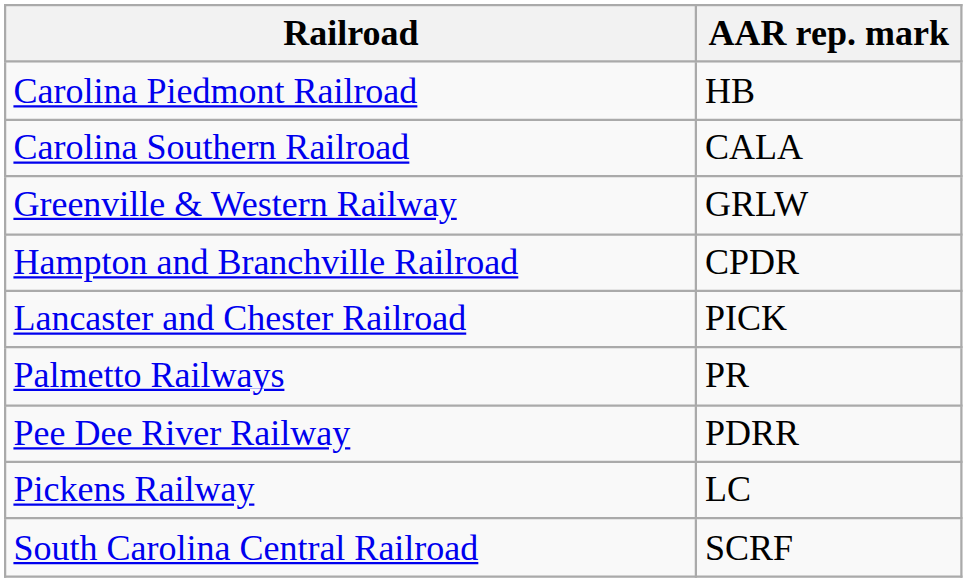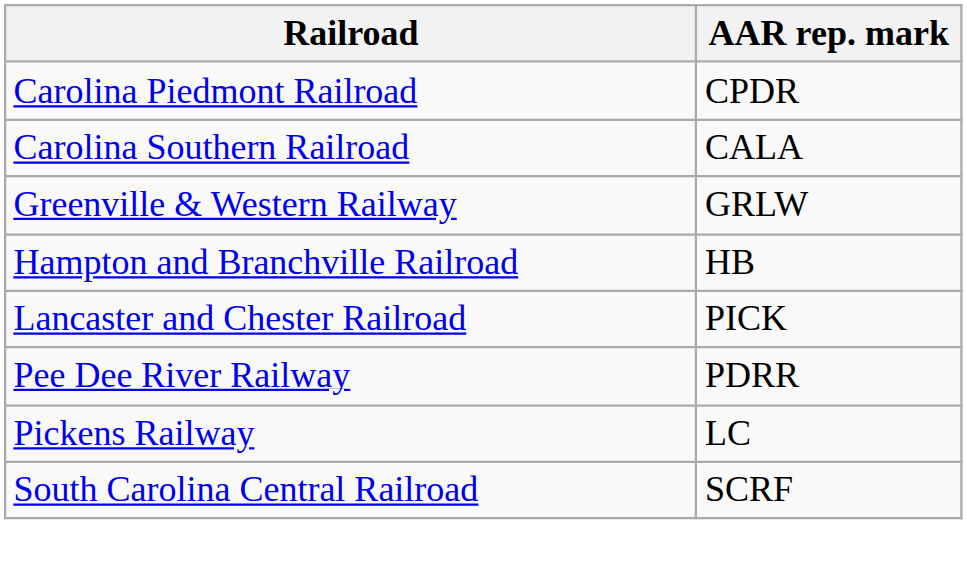 <table class="wikitable" border="1">
 <tr>
 <th width="300px">Railroad</th>
 <th width="110px">AAR rep. mark</th>
 </tr>
 <tr>
 <td width="300px"><a href='#'>Carolina Piedmont Railroad</a></td>
-<td width="110px">HB</td>
+<td width="110px">CPDR</td>
 </tr>
 <tr>
 <td width="300px"><a href='#'>Carolina Southern Railroad</a></td>
 <td width="110px">CALA</td>
 </tr>
 <tr>
 <td width="300px"><a href='#'>Greenville & Western Railway</a></td>
 <td width="110px">GRLW</td>
 </tr>
 <tr>
 <td width="300px"><a href='#'>Hampton and Branchville Railroad</a></td>
-<td width="110px">CPDR</td>
+<td width="110px">HB</td>
 </tr>
 <tr>
 <td width="300px"><a href='#'>Lancaster and Chester Railroad</a></td>
 <td width="110px">PICK</td>
-</tr>
-<tr>
-<td><a href='#'>Palmetto Railways</a></td>
-<td>PR</td>
 </tr>
 <tr>
 <td width="300px"><a href='#'>Pee Dee River Railway</a></td>
 <td width="110px">PDRR</td>
 </tr>
 <tr>
 <td width="300px"><a href='#'>Pickens Railway</a></td>
 <td width="110px">LC</td>
 </tr>
 <tr>
 <td width="300px"><a href='#'>South Carolina Central Railroad</a></td>
 <td width="110px">SCRF</td>
 </tr>
 </table>
